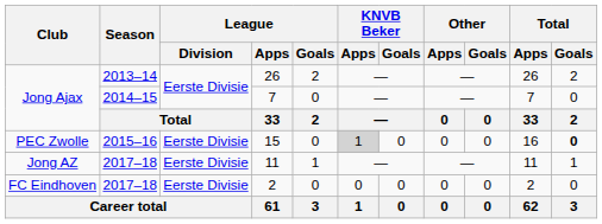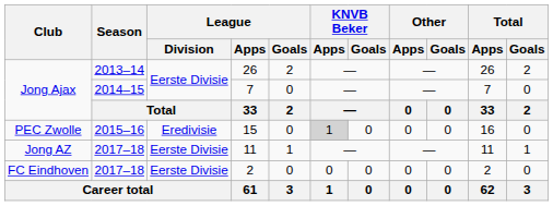 <table class="wikitable" style="text-align:center">
 <tr>
 <th rowspan=2>Club</th>
 <th rowspan=2>Season</th>
 <th colspan=3>League</th>
 <th colspan=2><a href='#'>KNVB Beker</a></th>
 <th colspan=2>Other</th>
 <th colspan=2>Total</th>
 </tr>
 <tr>
 <th>Division</th>
 <th width=40>Apps</th>
 <th width=40>Goals</th>
 <th width=40>Apps</th>
 <th width=40>Goals</th>
 <th width=40>Apps</th>
 <th width=40>Goals</th>
 <th width=40>Apps</th>
 <th width=40>Goals</th>
 </tr>
 <tr>
 <td rowspan="3"><a href='#'>Jong Ajax</a></td>
 <td><a href='#'>2013–14</a></td>
 <td rowspan="2"><a href='#'>Eerste Divisie</a></td>
 <td>26</td>
 <td>2</td>
 <td colspan="2">—</td>
 <td colspan="2">—</td>
 <td>26</td>
 <td>2</td>
 </tr>
 <tr>
 <td><a href='#'>2014–15</a></td>
 <td>7</td>
 <td>0</td>
 <td colspan="2">—</td>
 <td colspan="2">—</td>
 <td>7</td>
 <td>0</td>
 </tr>
 <tr>
 <th colspan="2">Total</th>
 <th>33</th>
 <th>2</th>
 <th colspan="2">—</th>
 <th>0</th>
 <th>0</th>
 <th>33</th>
 <th>2</th>
 </tr>
 <tr>
 <td><a href='#'>PEC Zwolle</a></td>
 <td><a href='#'>2015–16</a></td>
-<td><a href='#'>Eerste Divisie</a></td>
+<td><a href='#'>Eredivisie</a></td>
 <td>15</td>
 <td>0</td>
 <td style="background: lightgrey;">1</td>
 <td>0</td>
 <td>0</td>
 <td>0</td>
 <td>16</td>
-<td><strong>0</strong></td>
+<td>0</td>
 </tr>
 <tr>
 <td><a href='#'>Jong AZ</a></td>
 <td><a href='#'>2017–18</a></td>
 <td><a href='#'>Eerste Divisie</a></td>
 <td>11</td>
 <td>1</td>
 <td colspan="2">—</td>
 <td colspan="2">—</td>
 <td>11</td>
 <td>1</td>
 </tr>
 <tr>
 <td><a href='#'>FC Eindhoven</a></td>
 <td><a href='#'>2017–18</a></td>
 <td><a href='#'>Eerste Divisie</a></td>
 <td>2</td>
 <td>0</td>
 <td>0</td>
 <td>0</td>
 <td>0</td>
 <td>0</td>
 <td>2</td>
 <td>0</td>
 </tr>
 <tr>
 <th colspan="3">Career total</th>
 <th>61</th>
 <th>3</th>
 <th>1</th>
 <th>0</th>
 <th>0</th>
 <th>0</th>
 <th>62</th>
 <th>3</th>
 </tr>
 </table>
